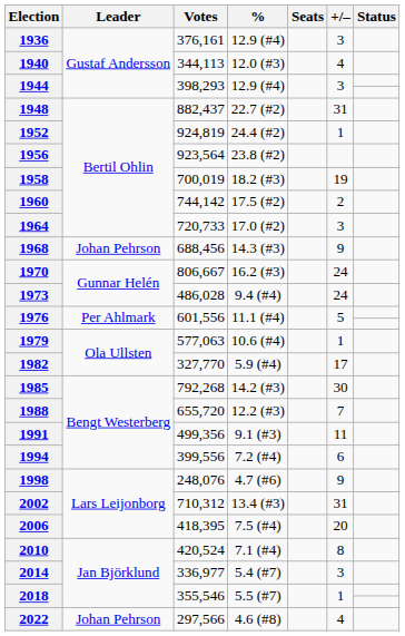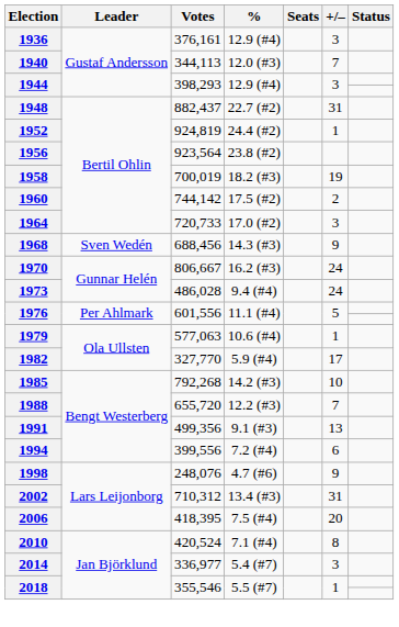 <table class="wikitable" style="text-align:center;">
 <tr>
 <th>Election</th>
 <th>Leader</th>
 <th>Votes</th>
 <th>%</th>
 <th>Seats</th>
 <th>+/–</th>
 <th>Status</th>
 </tr>
 <tr>
 <th><a href='#'>1936</a></th>
 <td rowspan=4><a href='#'>Gustaf Andersson</a></td>
 <td>376,161</td>
 <td>12.9 (#4)</td>
 <td></td>
 <td> 3</td>
 <td></td>
 </tr>
 <tr>
 <th><a href='#'>1940</a></th>
 <td>344,113</td>
 <td>12.0 (#3)</td>
 <td></td>
-<td> 4</td>
+<td> 7</td>
 <td></td>
 </tr>
 <tr>
 <th rowspan=2><a href='#'>1944</a></th>
 <td rowspan=2>398,293</td>
 <td rowspan=2>12.9 (#4)</td>
 <td rowspan=2></td>
 <td rowspan=2> 3</td>
 <td> </td>
 </tr>
 <tr>
 <td> </td>
 </tr>
 <tr>
 <th><a href='#'>1948</a></th>
 <td rowspan=6><a href='#'>Bertil Ohlin</a></td>
 <td>882,437</td>
 <td>22.7 (#2)</td>
 <td></td>
 <td> 31</td>
 <td></td>
 </tr>
 <tr>
 <th><a href='#'>1952</a></th>
 <td>924,819</td>
 <td>24.4 (#2)</td>
 <td></td>
 <td> 1</td>
 <td></td>
 </tr>
 <tr>
 <th><a href='#'>1956</a></th>
 <td>923,564</td>
 <td>23.8 (#2)</td>
 <td></td>
 <td></td>
 <td></td>
 </tr>
 <tr>
 <th><a href='#'>1958</a></th>
 <td>700,019</td>
 <td>18.2 (#3)</td>
 <td></td>
 <td> 19</td>
 <td></td>
 </tr>
 <tr>
 <th><a href='#'>1960</a></th>
 <td>744,142</td>
 <td>17.5 (#2)</td>
 <td></td>
 <td> 2</td>
 <td></td>
 </tr>
 <tr>
 <th><a href='#'>1964</a></th>
 <td>720,733</td>
 <td>17.0 (#2)</td>
 <td></td>
 <td> 3</td>
 <td></td>
 </tr>
 <tr>
 <th><a href='#'>1968</a></th>
-<td><a href='#'>Johan Pehrson</a></td>
+<td><a href='#'>Sven Wedén</a></td>
 <td>688,456</td>
 <td>14.3 (#3)</td>
 <td></td>
 <td> 9</td>
 <td></td>
 </tr>
 <tr>
 <th><a href='#'>1970</a></th>
 <td rowspan=2><a href='#'>Gunnar Helén</a></td>
 <td>806,667</td>
 <td>16.2 (#3)</td>
 <td></td>
 <td> 24</td>
 <td></td>
 </tr>
 <tr>
 <th><a href='#'>1973</a></th>
 <td>486,028</td>
 <td>9.4 (#4)</td>
 <td></td>
 <td> 24</td>
 <td></td>
 </tr>
 <tr>
 <th rowspan=2><a href='#'>1976</a></th>
 <td rowspan=2><a href='#'>Per Ahlmark</a></td>
 <td rowspan=2>601,556</td>
 <td rowspan=2>11.1 (#4)</td>
 <td rowspan=2></td>
 <td rowspan=2> 5</td>
 <td> </td>
 </tr>
 <tr>
 <td> </td>
 </tr>
 <tr>
 <th><a href='#'>1979</a></th>
 <td rowspan=2><a href='#'>Ola Ullsten</a></td>
 <td>577,063</td>
 <td>10.6 (#4)</td>
 <td></td>
 <td> 1</td>
 <td></td>
 </tr>
 <tr>
 <th><a href='#'>1982</a></th>
 <td>327,770</td>
 <td>5.9 (#4)</td>
 <td></td>
 <td> 17</td>
 <td></td>
 </tr>
 <tr>
 <th><a href='#'>1985</a></th>
 <td rowspan=4><a href='#'>Bengt Westerberg</a></td>
 <td>792,268</td>
 <td>14.2 (#3)</td>
 <td></td>
-<td> 30</td>
+<td> 10</td>
 <td></td>
 </tr>
 <tr>
 <th><a href='#'>1988</a></th>
 <td>655,720</td>
 <td>12.2 (#3)</td>
 <td></td>
 <td> 7</td>
 <td></td>
 </tr>
 <tr>
 <th><a href='#'>1991</a></th>
 <td>499,356</td>
 <td>9.1 (#3)</td>
 <td></td>
-<td> 11</td>
+<td> 13</td>
 <td></td>
 </tr>
 <tr>
 <th><a href='#'>1994</a></th>
 <td>399,556</td>
 <td>7.2 (#4)</td>
 <td></td>
 <td> 6</td>
 <td></td>
 </tr>
 <tr>
 <th><a href='#'>1998</a></th>
 <td rowspan=3><a href='#'>Lars Leijonborg</a></td>
 <td>248,076</td>
 <td>4.7 (#6)</td>
 <td></td>
 <td> 9</td>
 <td></td>
 </tr>
 <tr>
 <th><a href='#'>2002</a></th>
 <td>710,312</td>
 <td>13.4 (#3)</td>
 <td></td>
 <td> 31</td>
 <td></td>
 </tr>
 <tr>
 <th><a href='#'>2006</a></th>
 <td>418,395</td>
 <td>7.5 (#4)</td>
 <td></td>
 <td> 20</td>
 <td></td>
 </tr>
 <tr>
 <th><a href='#'>2010</a></th>
 <td rowspan=4><a href='#'>Jan Björklund</a></td>
 <td>420,524</td>
 <td>7.1 (#4)</td>
 <td></td>
 <td> 8</td>
 <td></td>
 </tr>
 <tr>
 <th><a href='#'>2014</a></th>
 <td>336,977</td>
 <td>5.4 (#7)</td>
 <td></td>
 <td> 3</td>
 <td></td>
 </tr>
 <tr>
 <th rowspan=2><a href='#'>2018</a></th>
 <td rowspan=2>355,546</td>
 <td rowspan=2>5.5 (#7)</td>
 <td rowspan=2></td>
 <td rowspan=2> 1</td>
 <td></td>
 </tr>
 <tr>
 <td></td>
 </tr>
-<tr>
-<th><a href='#'>2022</a></th>
-<td><a href='#'>Johan Pehrson</a></td>
-<td>297,566</td>
-<td>4.6 (#8)</td>
-<td></td>
-<td> 4</td>
-<td></td>
-</tr>
 </table>
